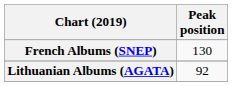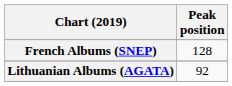 <table class="wikitable sortable plainrowheaders" style="text-align:center">
 <tr>
 <th scope="col">Chart (2019)</th>
 <th scope="col">Peak<br>position</th>
 </tr>
 <tr>
 </tr>
 <tr>
 </tr>
 <tr>
 <th scope="row">French Albums (<a href='#'>SNEP</a>)</th>
-<td>130</td>
+<td>128</td>
 </tr>
 <tr>
 </tr>
 <tr>
 <th scope="row">Lithuanian Albums (<a href='#'>AGATA</a>)</th>
 <td>92</td>
 </tr>
 <tr>
 </tr>
 </table>
